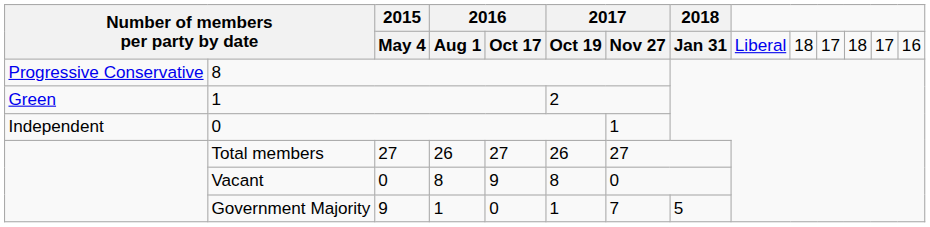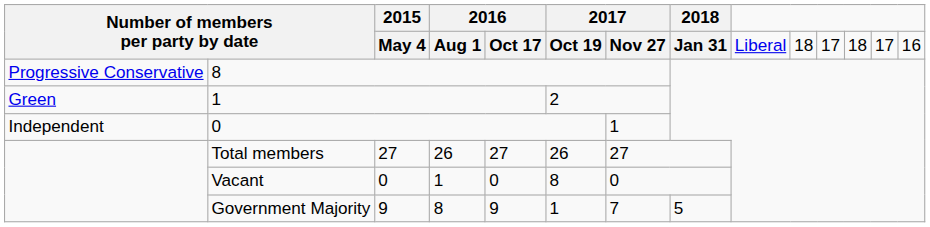 <table class="wikitable">
 <tr>
 <th colspan=2 rowspan=2>Number of members<br>per party by date</th>
 <th>2015</th>
 <th colspan=2>2016</th>
 <th colspan=2>2017</th>
 <th>2018</th>
 </tr>
 <tr>
 <th>May 4</th>
 <th>Aug 1</th>
 <th>Oct 17</th>
 <th>Oct 19</th>
 <th>Nov 27</th>
 <th>Jan 31<br></th>
 <td><a href='#'>Liberal</a></td>
 <td>18</td>
 <td>17</td>
 <td>18</td>
 <td colspan=2>17</td>
 <td>16</td>
 </tr>
 <tr>
 <td><a href='#'>Progressive Conservative</a></td>
 <td colspan=6>8</td>
 </tr>
 <tr>
 <td><a href='#'>Green</a></td>
 <td colspan=4>1</td>
 <td colspan=2>2</td>
 </tr>
 <tr>
 <td>Independent</td>
 <td colspan=5>0</td>
 <td>1</td>
 </tr>
 <tr>
 <td rowspan=3></td>
 <td>Total members</td>
 <td>27</td>
 <td>26</td>
 <td>27</td>
 <td>26</td>
 <td colspan=2>27</td>
 </tr>
 <tr>
 <td>Vacant</td>
 <td>0</td>
-<td>8</td>
-<td>9</td>
+<td>1</td>
+<td>0</td>
 <td>8</td>
 <td colspan=2>0</td>
 </tr>
 <tr>
 <td>Government Majority</td>
 <td>9</td>
-<td>1</td>
-<td>0</td>
+<td>8</td>
+<td>9</td>
 <td>1</td>
 <td>7</td>
 <td>5</td>
 </tr>
 </table>
